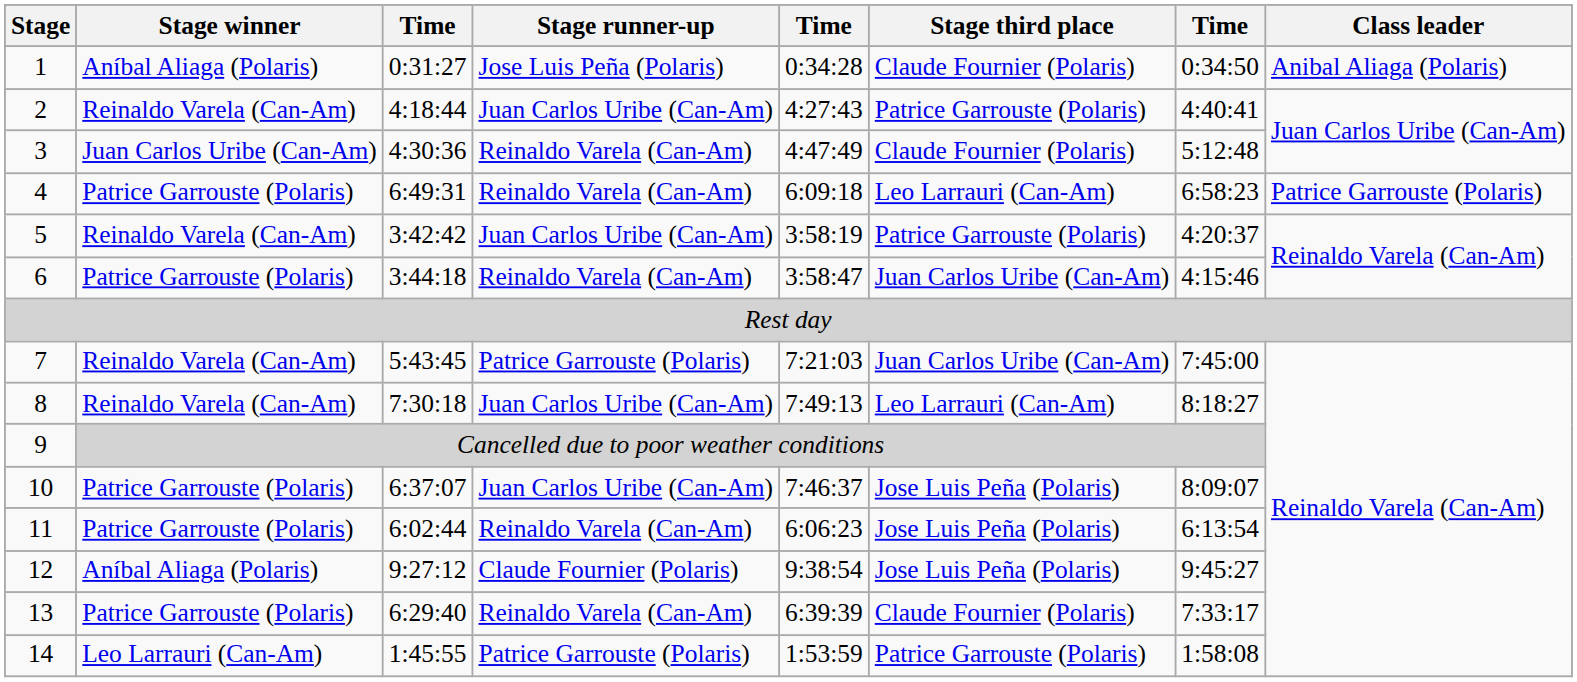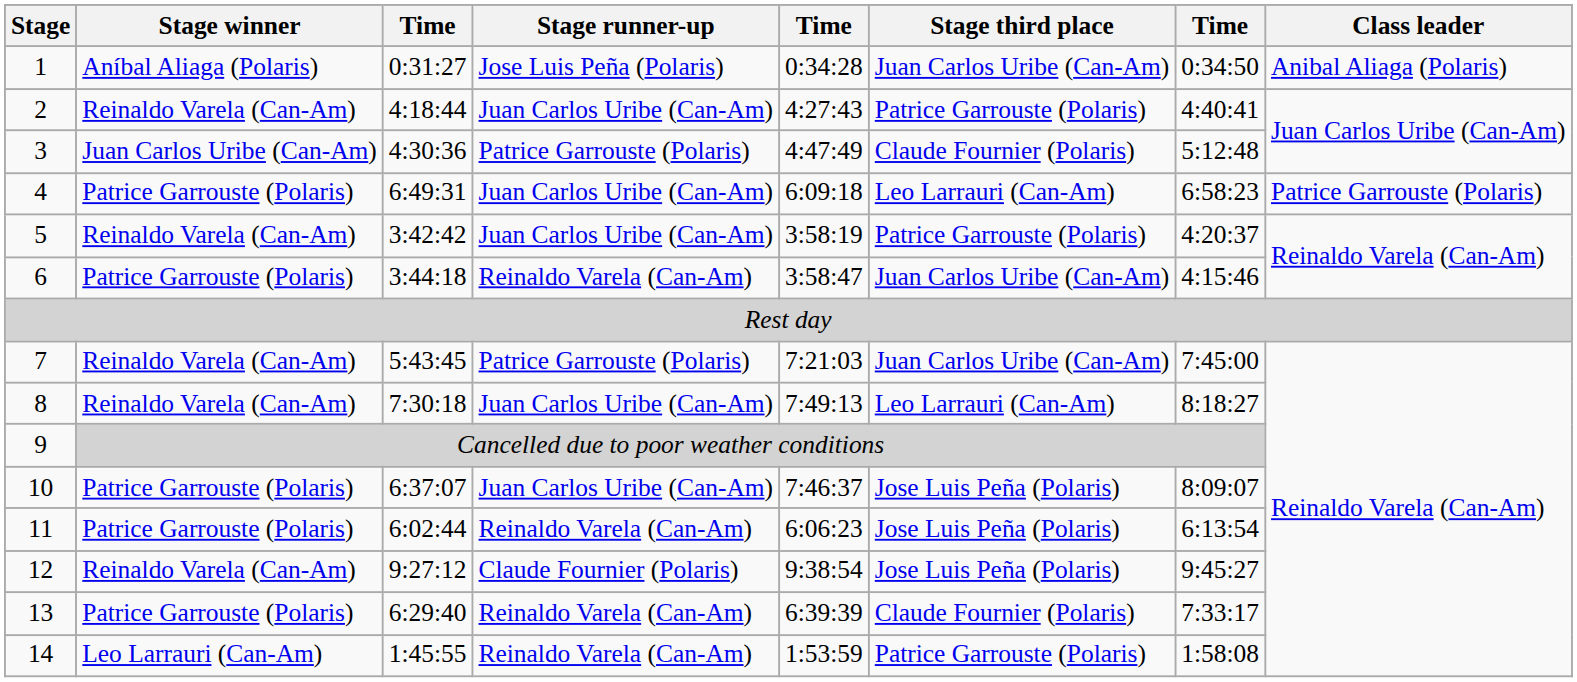 <table class="wikitable" style="font-size:85%">
 <tr>
 <th>Stage</th>
 <th>Stage winner</th>
 <th>Time</th>
 <th>Stage runner-up</th>
 <th>Time</th>
 <th>Stage third place</th>
 <th>Time</th>
 <th>Class leader</th>
 </tr>
 <tr>
 <td align=center>1</td>
 <td> <a href='#'>Aníbal Aliaga</a> (<a href='#'>Polaris</a>)</td>
 <td>0:31:27</td>
 <td> <a href='#'>Jose Luis Peña</a> (<a href='#'>Polaris</a>)</td>
 <td>0:34:28</td>
-<td> <a href='#'>Claude Fournier</a> (<a href='#'>Polaris</a>)</td>
+<td> <a href='#'>Juan Carlos Uribe</a> (<a href='#'>Can-Am</a>)</td>
 <td>0:34:50</td>
 <td> <a href='#'>Anibal Aliaga</a> (<a href='#'>Polaris</a>)</td>
 </tr>
 <tr>
 <td align=center>2</td>
 <td> <a href='#'>Reinaldo Varela</a> (<a href='#'>Can-Am</a>)</td>
 <td>4:18:44</td>
 <td> <a href='#'>Juan Carlos Uribe</a> (<a href='#'>Can-Am</a>)</td>
 <td>4:27:43</td>
 <td> <a href='#'>Patrice Garrouste</a> (<a href='#'>Polaris</a>)</td>
 <td>4:40:41</td>
 <td rowspan="2"> <a href='#'>Juan Carlos Uribe</a> (<a href='#'>Can-Am</a>)</td>
 </tr>
 <tr>
 <td align=center>3</td>
 <td> <a href='#'>Juan Carlos Uribe</a> (<a href='#'>Can-Am</a>)</td>
 <td>4:30:36</td>
-<td> <a href='#'>Reinaldo Varela</a> (<a href='#'>Can-Am</a>)</td>
+<td> <a href='#'>Patrice Garrouste</a> (<a href='#'>Polaris</a>)</td>
 <td>4:47:49</td>
 <td> <a href='#'>Claude Fournier</a> (<a href='#'>Polaris</a>)</td>
 <td>5:12:48</td>
 </tr>
 <tr>
 <td align=center>4</td>
 <td> <a href='#'>Patrice Garrouste</a> (<a href='#'>Polaris</a>)</td>
 <td>6:49:31</td>
-<td> <a href='#'>Reinaldo Varela</a> (<a href='#'>Can-Am</a>)</td>
+<td> <a href='#'>Juan Carlos Uribe</a> (<a href='#'>Can-Am</a>)</td>
 <td>6:09:18</td>
 <td> <a href='#'>Leo Larrauri</a> (<a href='#'>Can-Am</a>)</td>
 <td>6:58:23</td>
 <td> <a href='#'>Patrice Garrouste</a> (<a href='#'>Polaris</a>)</td>
 </tr>
 <tr>
 <td align=center>5</td>
 <td> <a href='#'>Reinaldo Varela</a> (<a href='#'>Can-Am</a>)</td>
 <td>3:42:42</td>
 <td> <a href='#'>Juan Carlos Uribe</a> (<a href='#'>Can-Am</a>)</td>
 <td>3:58:19</td>
 <td> <a href='#'>Patrice Garrouste</a> (<a href='#'>Polaris</a>)</td>
 <td>4:20:37</td>
 <td rowspan="2"> <a href='#'>Reinaldo Varela</a> (<a href='#'>Can-Am</a>)</td>
 </tr>
 <tr>
 <td align=center>6</td>
 <td> <a href='#'>Patrice Garrouste</a> (<a href='#'>Polaris</a>)</td>
 <td>3:44:18</td>
 <td> <a href='#'>Reinaldo Varela</a> (<a href='#'>Can-Am</a>)</td>
 <td>3:58:47</td>
 <td> <a href='#'>Juan Carlos Uribe</a> (<a href='#'>Can-Am</a>)</td>
 <td>4:15:46</td>
 </tr>
 <tr>
 <td colspan="8" style="background:lightgrey; text-align:center;"><em>Rest day</em></td>
 </tr>
 <tr>
 <td align=center>7</td>
 <td> <a href='#'>Reinaldo Varela</a> (<a href='#'>Can-Am</a>)</td>
 <td>5:43:45</td>
 <td> <a href='#'>Patrice Garrouste</a> (<a href='#'>Polaris</a>)</td>
 <td>7:21:03</td>
 <td> <a href='#'>Juan Carlos Uribe</a> (<a href='#'>Can-Am</a>)</td>
 <td>7:45:00</td>
 <td rowspan="8"> <a href='#'>Reinaldo Varela</a> (<a href='#'>Can-Am</a>)</td>
 </tr>
 <tr>
 <td align=center>8</td>
 <td> <a href='#'>Reinaldo Varela</a> (<a href='#'>Can-Am</a>)</td>
 <td>7:30:18</td>
 <td> <a href='#'>Juan Carlos Uribe</a> (<a href='#'>Can-Am</a>)</td>
 <td>7:49:13</td>
 <td> <a href='#'>Leo Larrauri</a> (<a href='#'>Can-Am</a>)</td>
 <td>8:18:27</td>
 </tr>
 <tr>
 <td align=center>9</td>
 <td colspan="6"  style="text-align:center; background:lightgrey;"><em>Cancelled due to poor weather conditions</em></td>
 </tr>
 <tr>
 <td align=center>10</td>
 <td> <a href='#'>Patrice Garrouste</a> (<a href='#'>Polaris</a>)</td>
 <td>6:37:07</td>
 <td> <a href='#'>Juan Carlos Uribe</a> (<a href='#'>Can-Am</a>)</td>
 <td>7:46:37</td>
 <td> <a href='#'>Jose Luis Peña</a> (<a href='#'>Polaris</a>)</td>
 <td>8:09:07</td>
 </tr>
 <tr>
 <td align=center>11</td>
 <td> <a href='#'>Patrice Garrouste</a> (<a href='#'>Polaris</a>)</td>
 <td>6:02:44</td>
 <td> <a href='#'>Reinaldo Varela</a> (<a href='#'>Can-Am</a>)</td>
 <td>6:06:23</td>
 <td> <a href='#'>Jose Luis Peña</a> (<a href='#'>Polaris</a>)</td>
 <td>6:13:54</td>
 </tr>
 <tr>
 <td align=center>12</td>
-<td> <a href='#'>Aníbal Aliaga</a> (<a href='#'>Polaris</a>)</td>
+<td> <a href='#'>Reinaldo Varela</a> (<a href='#'>Can-Am</a>)</td>
 <td>9:27:12</td>
 <td> <a href='#'>Claude Fournier</a> (<a href='#'>Polaris</a>)</td>
 <td>9:38:54</td>
 <td> <a href='#'>Jose Luis Peña</a> (<a href='#'>Polaris</a>)</td>
 <td>9:45:27</td>
 </tr>
 <tr>
 <td align=center>13</td>
 <td> <a href='#'>Patrice Garrouste</a> (<a href='#'>Polaris</a>)</td>
 <td>6:29:40</td>
 <td> <a href='#'>Reinaldo Varela</a> (<a href='#'>Can-Am</a>)</td>
 <td>6:39:39</td>
 <td> <a href='#'>Claude Fournier</a> (<a href='#'>Polaris</a>)</td>
 <td>7:33:17</td>
 </tr>
 <tr>
 <td align=center>14</td>
 <td> <a href='#'>Leo Larrauri</a> (<a href='#'>Can-Am</a>)</td>
 <td>1:45:55</td>
-<td> <a href='#'>Patrice Garrouste</a> (<a href='#'>Polaris</a>)</td>
+<td> <a href='#'>Reinaldo Varela</a> (<a href='#'>Can-Am</a>)</td>
 <td>1:53:59</td>
 <td> <a href='#'>Patrice Garrouste</a> (<a href='#'>Polaris</a>)</td>
 <td>1:58:08</td>
 </tr>
 </table>
